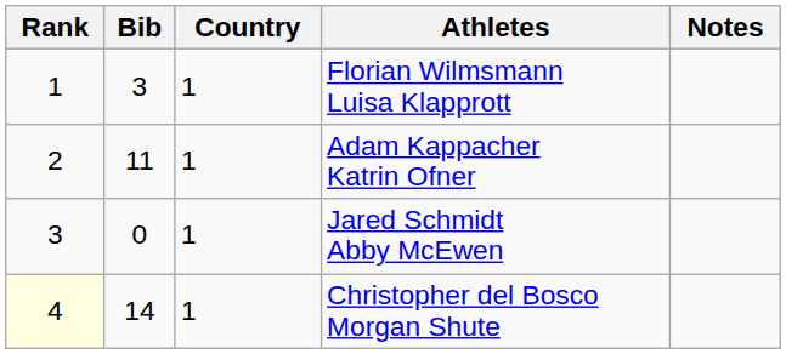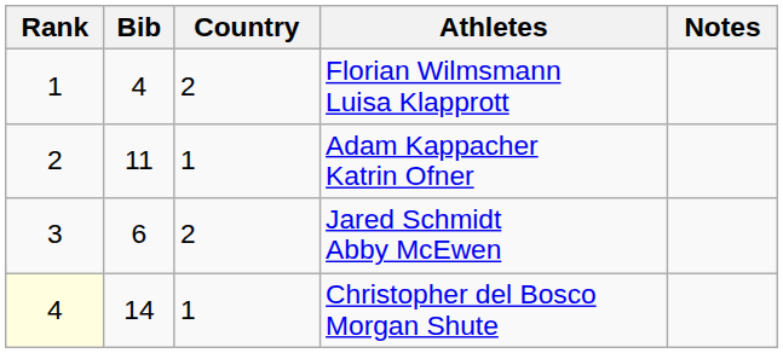 <table class="wikitable" style="text-align:center; width:450px">
 <tr>
 <th>Rank</th>
 <th>Bib</th>
 <th>Country</th>
 <th>Athletes</th>
 <th>Notes</th>
 </tr>
 <tr>
 <td>1</td>
-<td>3</td>
-<td align=left> 1</td>
+<td>4</td>
+<td align=left> 2</td>
 <td align=left><a href='#'>Florian Wilmsmann</a><br><a href='#'>Luisa Klapprott</a></td>
 <td></td>
 </tr>
 <tr>
 <td>2</td>
 <td>11</td>
 <td align=left> 1</td>
 <td align=left><a href='#'>Adam Kappacher</a><br><a href='#'>Katrin Ofner</a></td>
 <td></td>
 </tr>
 <tr>
 <td>3</td>
-<td>0</td>
-<td align=left> 1</td>
+<td>6</td>
+<td align=left> 2</td>
 <td align=left><a href='#'>Jared Schmidt</a><br><a href='#'>Abby McEwen</a></td>
 <td></td>
 </tr>
 <tr>
 <td style="background: lightyellow;">4</td>
 <td>14</td>
 <td align=left> 1</td>
 <td align=left><a href='#'>Christopher del Bosco</a><br><a href='#'>Morgan Shute</a></td>
 <td></td>
 </tr>
 </table>
